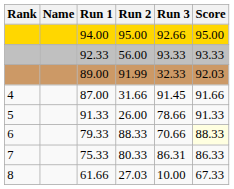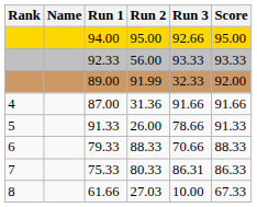 <table class="wikitable">
 <tr>
 <th>Rank</th>
 <th>Name</th>
 <th>Run 1</th>
 <th>Run 2</th>
 <th>Run 3</th>
 <th>Score</th>
 </tr>
 <tr style="background:gold;">
 <td></td>
 <td></td>
 <td>94.00</td>
 <td>95.00</td>
 <td>92.66</td>
 <td>95.00</td>
 </tr>
 <tr style="background:silver;">
 <td></td>
 <td></td>
 <td>92.33</td>
 <td>56.00</td>
 <td>93.33</td>
 <td>93.33</td>
 </tr>
 <tr style="background:#CC9966;">
 <td></td>
 <td></td>
 <td>89.00</td>
 <td>91.99</td>
 <td>32.33</td>
-<td>92.03</td>
+<td>92.00</td>
 </tr>
 <tr>
 <td>4</td>
 <td></td>
 <td>87.00</td>
-<td>31.66</td>
-<td>91.45</td>
+<td>31.36</td>
+<td>91.66</td>
 <td>91.66</td>
 </tr>
 <tr>
 <td>5</td>
 <td></td>
 <td>91.33</td>
 <td>26.00</td>
 <td>78.66</td>
 <td>91.33</td>
 </tr>
 <tr>
 <td>6</td>
 <td></td>
 <td>79.33</td>
 <td>88.33</td>
 <td>70.66</td>
-<td style="background: lightyellow;">88.33</td>
+<td>88.33</td>
 </tr>
 <tr>
 <td>7</td>
 <td></td>
 <td>75.33</td>
 <td>80.33</td>
 <td>86.31</td>
 <td>86.33</td>
 </tr>
 <tr>
 <td>8</td>
 <td></td>
 <td>61.66</td>
 <td>27.03</td>
 <td>10.00</td>
 <td>67.33</td>
 </tr>
 </table>
